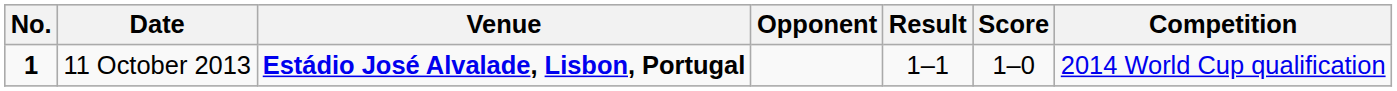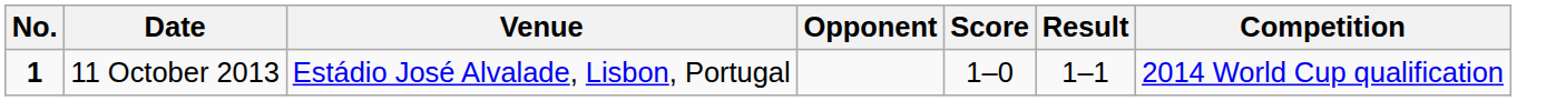 <table class="wikitable">
 <tr>
 <th scope="col">No.</th>
 <th scope="col">Date</th>
 <th scope="col">Venue</th>
 <th scope="col">Opponent</th>
+<th scope="col">Score</th>
 <th scope="col">Result</th>
-<th scope="col">Score</th>
 <th scope="col">Competition</th>
 </tr>
 <tr>
 <td align="center"><strong>1</strong></td>
 <td>11 October 2013</td>
-<td><strong><a href='#'>Estádio José Alvalade</a>, <a href='#'>Lisbon</a>, Portugal</strong></td>
+<td><a href='#'>Estádio José Alvalade</a>, <a href='#'>Lisbon</a>, Portugal</td>
 <td></td>
+<td align="center">1–0</td>
 <td align="center">1–1</td>
-<td align="center">1–0</td>
 <td><a href='#'>2014 World Cup qualification</a></td>
 </tr>
 </table>
